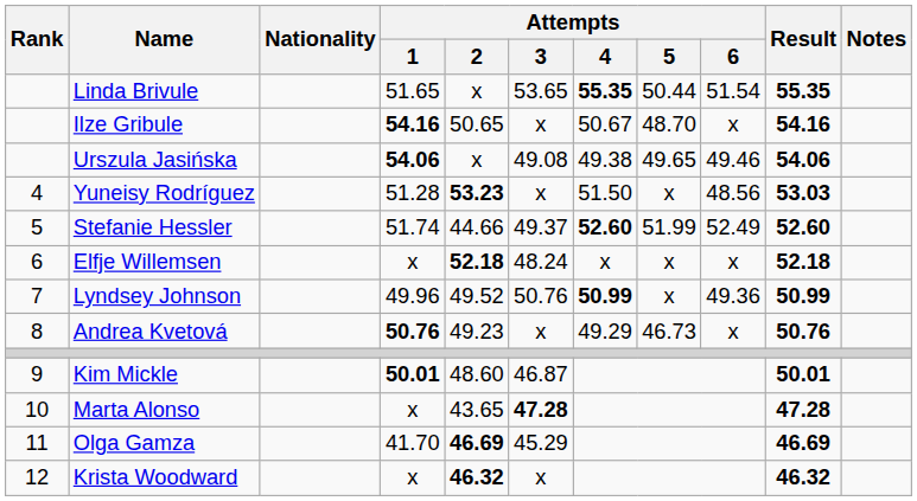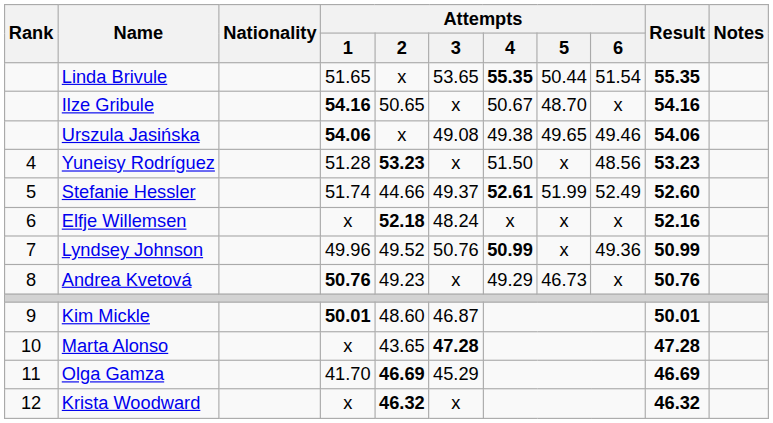 <table class="wikitable sortable" style="text-align:center">
 <tr>
 <th rowspan=2>Rank</th>
 <th rowspan=2>Name</th>
 <th rowspan=2>Nationality</th>
 <th colspan=6>Attempts</th>
 <th rowspan=2>Result</th>
 <th rowspan=2>Notes</th>
 </tr>
 <tr>
 <th>1</th>
 <th>2</th>
 <th>3</th>
 <th>4</th>
 <th>5</th>
 <th>6</th>
 </tr>
 <tr>
 <td></td>
 <td align=left><a href='#'>Linda Brivule</a></td>
 <td align=left></td>
 <td>51.65</td>
 <td>x</td>
 <td>53.65</td>
 <td><strong>55.35</strong></td>
 <td>50.44</td>
 <td>51.54</td>
 <td><strong>55.35</strong></td>
 <td></td>
 </tr>
 <tr>
 <td></td>
 <td align=left><a href='#'>Ilze Gribule</a></td>
 <td align=left></td>
 <td><strong>54.16</strong></td>
 <td>50.65</td>
 <td>x</td>
 <td>50.67</td>
 <td>48.70</td>
 <td>x</td>
 <td><strong>54.16</strong></td>
 <td></td>
 </tr>
 <tr>
 <td></td>
 <td align=left><a href='#'>Urszula Jasińska</a></td>
 <td align=left></td>
 <td><strong>54.06</strong></td>
 <td>x</td>
 <td>49.08</td>
 <td>49.38</td>
 <td>49.65</td>
 <td>49.46</td>
 <td><strong>54.06</strong></td>
 <td></td>
 </tr>
 <tr>
 <td>4</td>
 <td align=left><a href='#'>Yuneisy Rodríguez</a></td>
 <td align=left></td>
 <td>51.28</td>
 <td><strong>53.23</strong></td>
 <td>x</td>
 <td>51.50</td>
 <td>x</td>
 <td>48.56</td>
-<td><strong>53.03</strong></td>
+<td><strong>53.23</strong></td>
 <td></td>
 </tr>
 <tr>
 <td>5</td>
 <td align=left><a href='#'>Stefanie Hessler</a></td>
 <td align=left></td>
 <td>51.74</td>
 <td>44.66</td>
 <td>49.37</td>
-<td><strong>52.60</strong></td>
+<td><strong>52.61</strong></td>
 <td>51.99</td>
 <td>52.49</td>
 <td><strong>52.60</strong></td>
 <td></td>
 </tr>
 <tr>
 <td>6</td>
 <td align=left><a href='#'>Elfje Willemsen</a></td>
 <td align=left></td>
 <td>x</td>
 <td><strong>52.18</strong></td>
 <td>48.24</td>
 <td>x</td>
 <td>x</td>
 <td>x</td>
-<td><strong>52.18</strong></td>
+<td><strong>52.16</strong></td>
 <td></td>
 </tr>
 <tr>
 <td>7</td>
 <td align=left><a href='#'>Lyndsey Johnson</a></td>
 <td align=left></td>
 <td>49.96</td>
 <td>49.52</td>
 <td>50.76</td>
 <td><strong>50.99</strong></td>
 <td>x</td>
 <td>49.36</td>
 <td><strong>50.99</strong></td>
 <td></td>
 </tr>
 <tr>
 <td>8</td>
 <td align=left><a href='#'>Andrea Kvetová</a></td>
 <td align=left></td>
 <td><strong>50.76</strong></td>
 <td>49.23</td>
 <td>x</td>
 <td>49.29</td>
 <td>46.73</td>
 <td>x</td>
 <td><strong>50.76</strong></td>
 <td></td>
 </tr>
 <tr>
 <td colspan=11 bgcolor=lightgray></td>
 </tr>
 <tr>
 <td>9</td>
 <td align=left><a href='#'>Kim Mickle</a></td>
 <td align=left></td>
 <td><strong>50.01</strong></td>
 <td>48.60</td>
 <td>46.87</td>
 <td colspan=3></td>
 <td><strong>50.01</strong></td>
 <td></td>
 </tr>
 <tr>
 <td>10</td>
 <td align=left><a href='#'>Marta Alonso</a></td>
 <td align=left></td>
 <td>x</td>
 <td>43.65</td>
 <td><strong>47.28</strong></td>
 <td colspan=3></td>
 <td><strong>47.28</strong></td>
 <td></td>
 </tr>
 <tr>
 <td>11</td>
 <td align=left><a href='#'>Olga Gamza</a></td>
 <td align=left></td>
 <td>41.70</td>
 <td><strong>46.69</strong></td>
 <td>45.29</td>
 <td colspan=3></td>
 <td><strong>46.69</strong></td>
 <td></td>
 </tr>
 <tr>
 <td>12</td>
 <td align=left><a href='#'>Krista Woodward</a></td>
 <td align=left></td>
 <td>x</td>
 <td><strong>46.32</strong></td>
 <td>x</td>
 <td colspan=3></td>
 <td><strong>46.32</strong></td>
 <td></td>
 </tr>
 </table>
